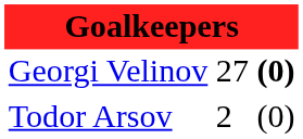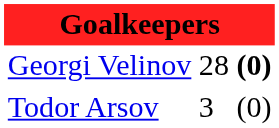 <table class="toccolours" border="0" cellpadding="2" cellspacing="0" align="left" style="margin:0.5em;">
 <tr>
 <th colspan="4" align="center" bgcolor="#FF2020"><span>Goalkeepers</span></th>
 </tr>
 <tr>
 <td> <a href='#'>Georgi Velinov</a></td>
-<td>27</td>
+<td>28</td>
 <td><strong>(0)</strong></td>
 </tr>
 <tr>
 <td> <a href='#'>Todor Arsov</a></td>
-<td>2</td>
+<td>3</td>
 <td>(0)</td>
 </tr>
 <tr>
 </tr>
 </table>
